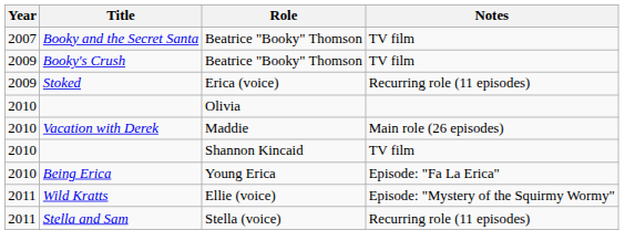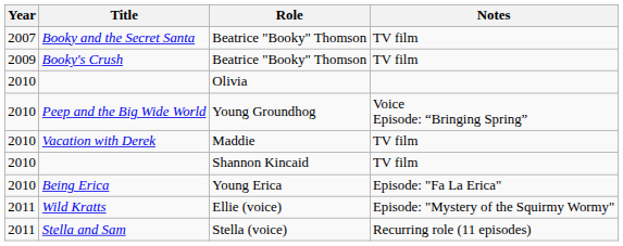 <table class="wikitable sortable">
 <tr>
 <th>Year</th>
 <th>Title</th>
 <th>Role</th>
 <th class="unsortable">Notes</th>
 </tr>
 <tr>
 <td>2007</td>
 <td><em><a href='#'>Booky and the Secret Santa</a></em></td>
 <td>Beatrice "Booky" Thomson</td>
 <td>TV film</td>
 </tr>
 <tr>
 <td>2009</td>
 <td><em><a href='#'>Booky's Crush</a></em></td>
 <td>Beatrice "Booky" Thomson</td>
 <td>TV film</td>
 </tr>
 <tr>
-<td>2009</td>
-<td><em><a href='#'>Stoked</a></em></td>
-<td>Erica (voice)</td>
-<td>Recurring role (11 episodes)</td>
-</tr>
-<tr>
 <td>2010</td>
 <td><em></em></td>
 <td>Olivia</td>
 <td></td>
 </tr>
 <tr>
 <td>2010</td>
+<td><em><a href='#'>Peep and the Big Wide World</a></em></td>
+<td>Young Groundhog</td>
+<td>Voice<br> Episode: “Bringing Spring”</td>
+</tr>
+<tr>
+<td>2010</td>
 <td><em><a href='#'>Vacation with Derek</a></em></td>
 <td>Maddie</td>
-<td>Main role (26 episodes)</td>
+<td>TV film</td>
 </tr>
 <tr>
 <td>2010</td>
 <td><em></em></td>
 <td>Shannon Kincaid</td>
 <td>TV film</td>
 </tr>
 <tr>
 <td>2010</td>
 <td><em><a href='#'>Being Erica</a></em></td>
 <td>Young Erica</td>
 <td>Episode: "Fa La Erica"</td>
 </tr>
 <tr>
 <td>2011</td>
 <td><em><a href='#'>Wild Kratts</a></em></td>
 <td>Ellie (voice)</td>
 <td>Episode: "Mystery of the Squirmy Wormy"</td>
 </tr>
 <tr>
 <td>2011</td>
 <td><em><a href='#'>Stella and Sam</a></em></td>
 <td>Stella (voice)</td>
 <td>Recurring role (11 episodes)</td>
 </tr>
 </table>
